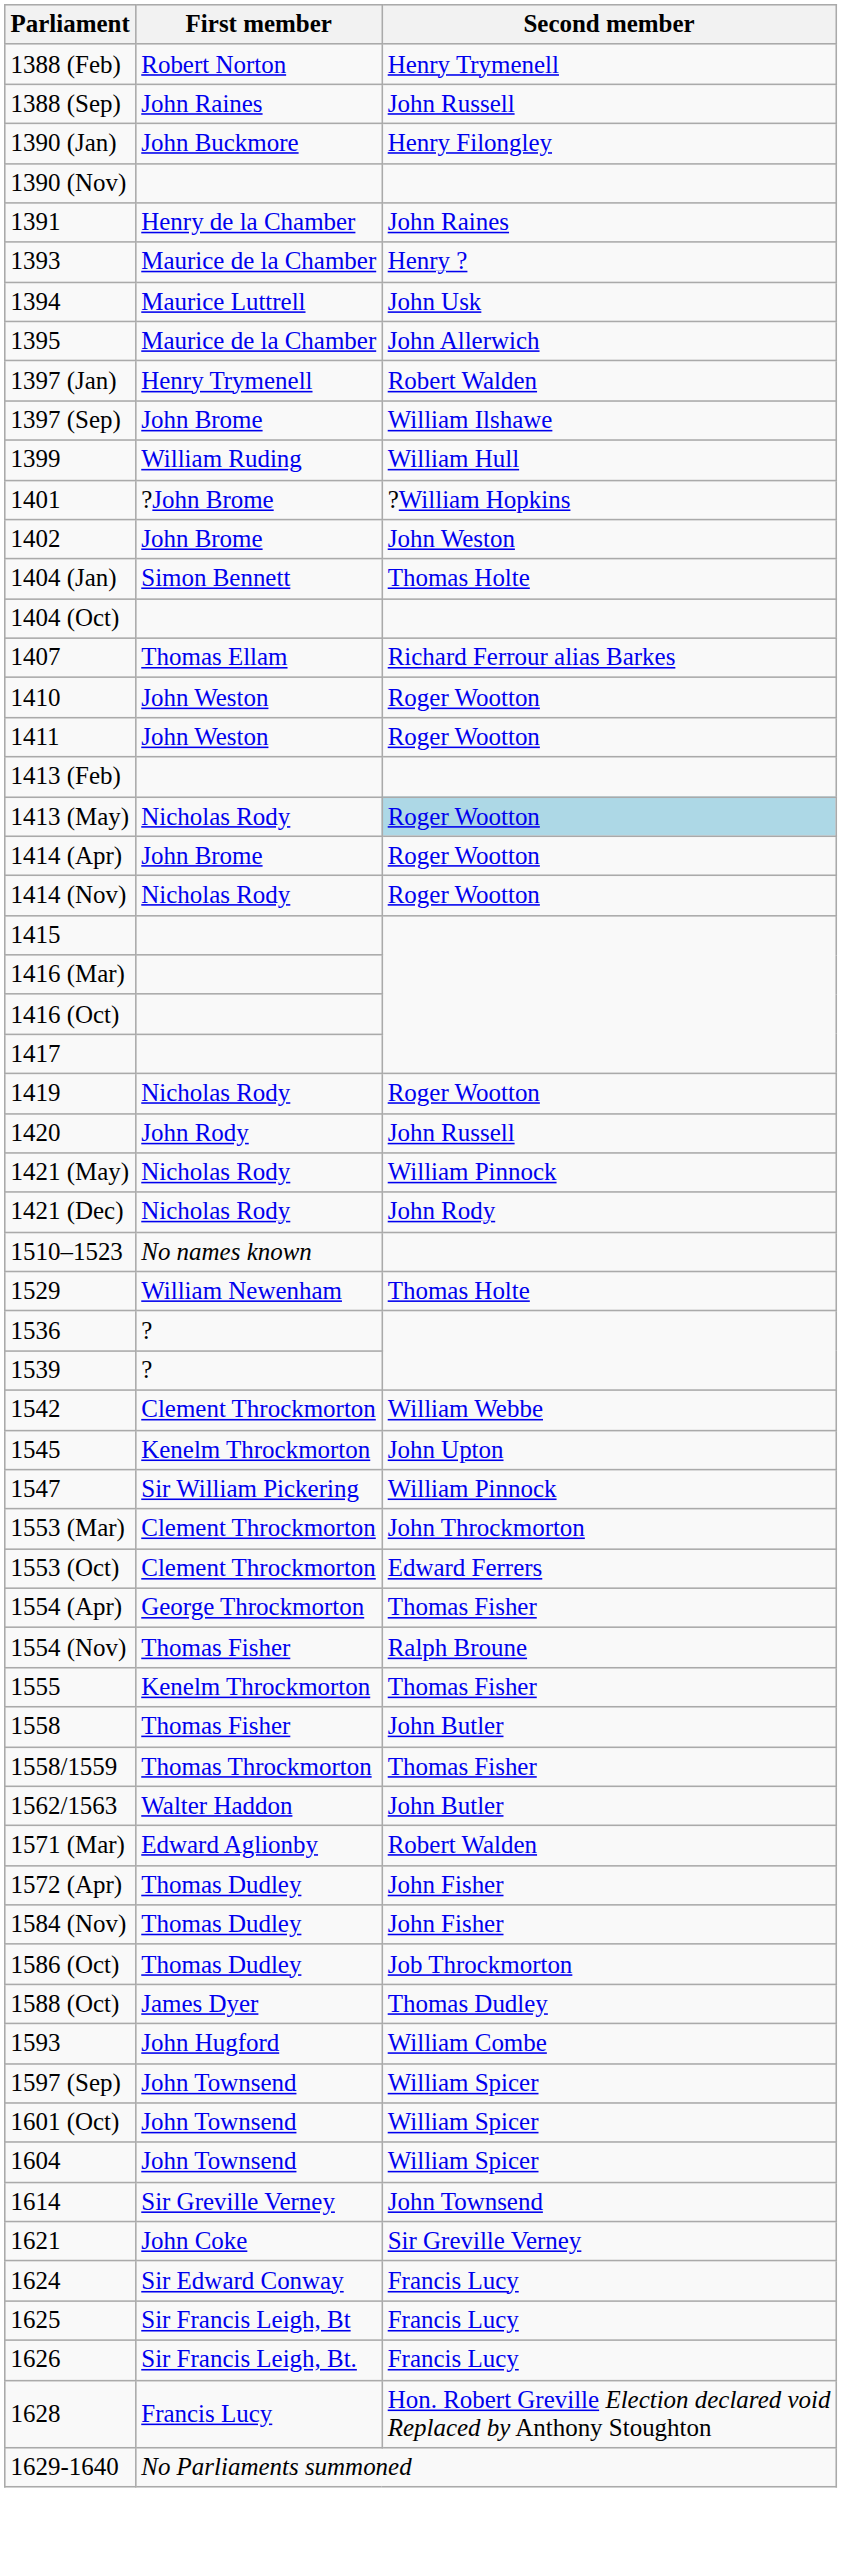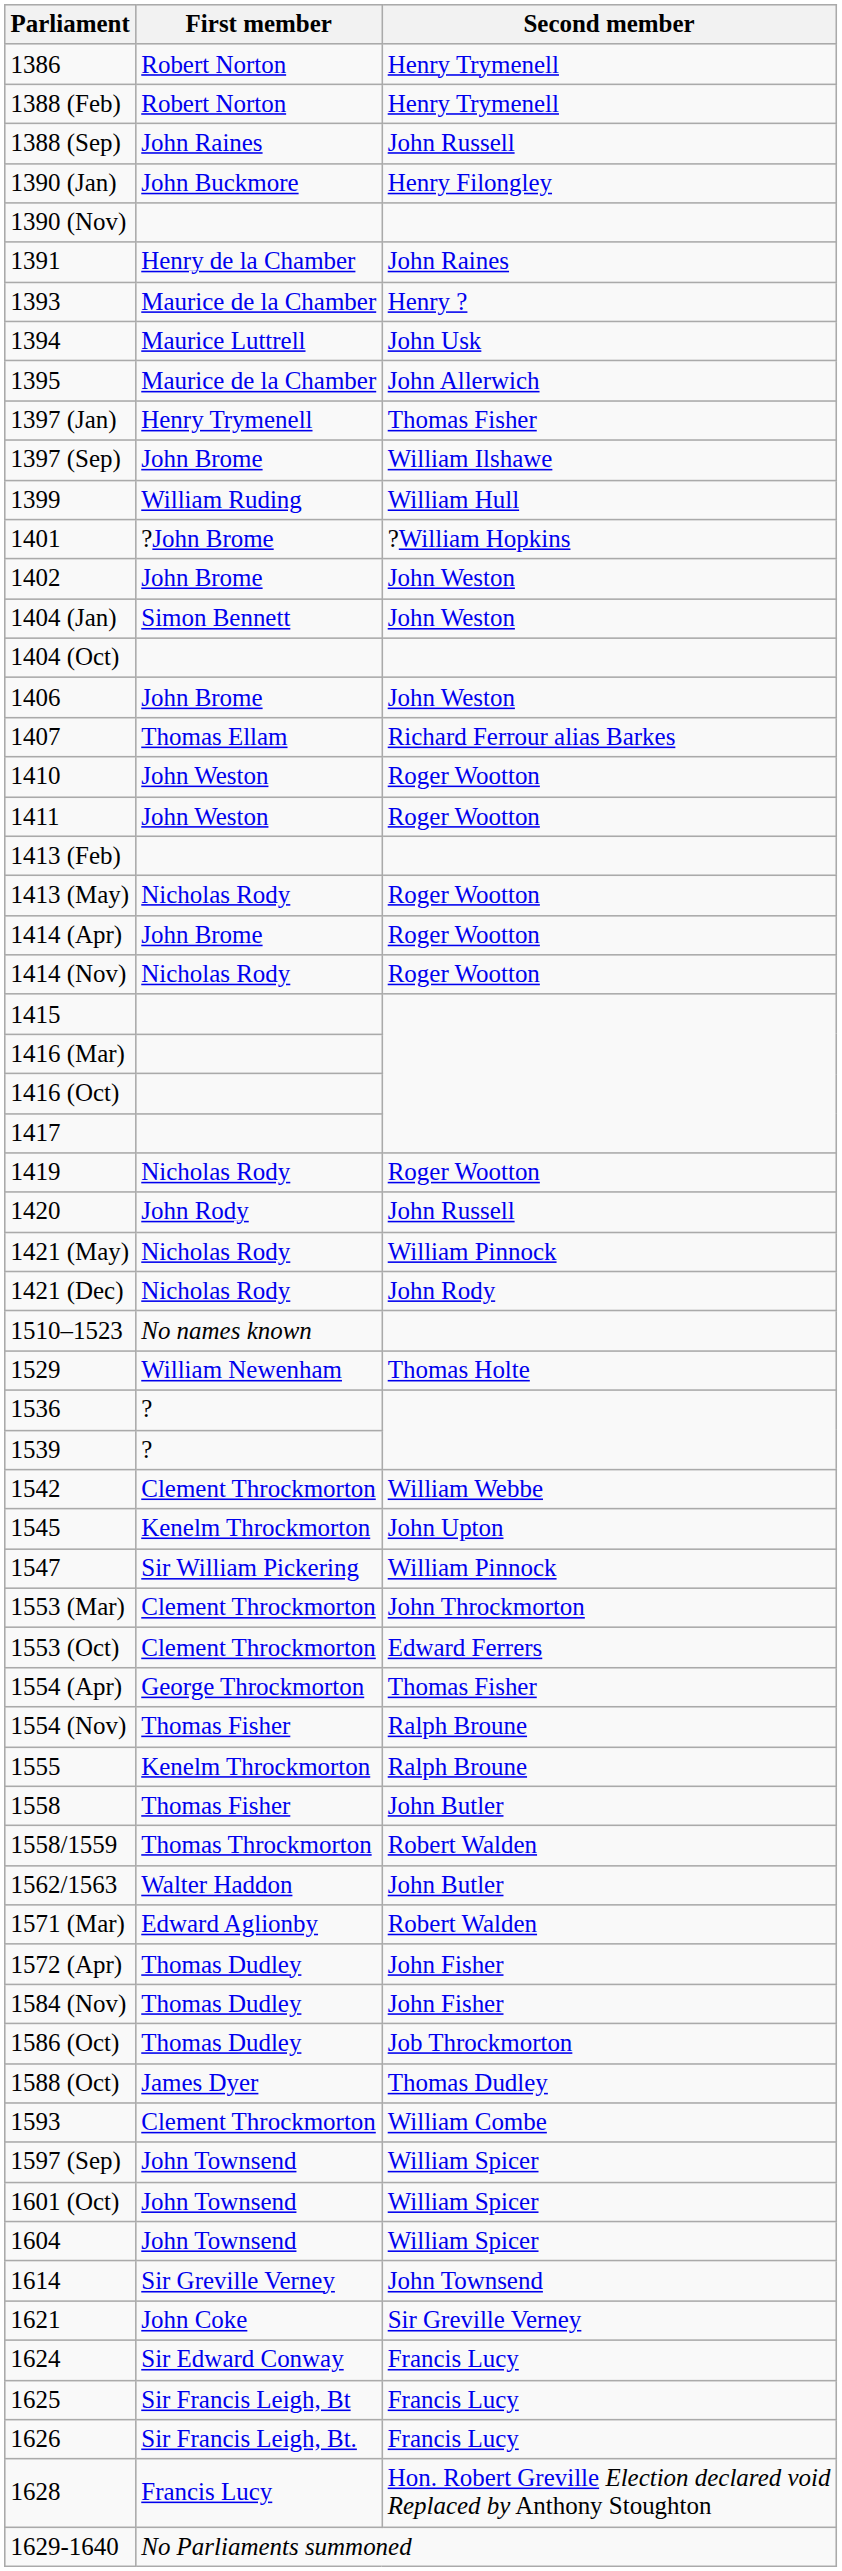 <table class="wikitable">
 <tr>
 <th>Parliament</th>
 <th>First member</th>
 <th>Second member</th>
+</tr>
+<tr>
+<td>1386</td>
+<td><a href='#'>Robert Norton</a></td>
+<td><a href='#'>Henry Trymenell</a></td>
 </tr>
 <tr>
 <td>1388 (Feb)</td>
 <td><a href='#'>Robert Norton</a></td>
 <td><a href='#'>Henry Trymenell</a></td>
 </tr>
 <tr>
 <td>1388 (Sep)</td>
 <td><a href='#'>John Raines</a></td>
 <td><a href='#'>John Russell</a></td>
 </tr>
 <tr>
 <td>1390 (Jan)</td>
 <td><a href='#'>John Buckmore</a></td>
 <td><a href='#'>Henry Filongley</a>  </td>
 </tr>
 <tr>
 <td>1390 (Nov)</td>
 <td></td>
 </tr>
 <tr>
 <td>1391</td>
 <td><a href='#'>Henry de la Chamber</a></td>
 <td><a href='#'>John Raines</a>  </td>
 </tr>
 <tr>
 <td>1393</td>
 <td><a href='#'>Maurice de la Chamber</a></td>
 <td><a href='#'>Henry ?</a></td>
 </tr>
 <tr>
 <td>1394</td>
 <td><a href='#'>Maurice Luttrell</a></td>
 <td><a href='#'>John Usk</a></td>
 </tr>
 <tr>
 <td>1395</td>
 <td><a href='#'>Maurice de la Chamber</a></td>
 <td><a href='#'>John Allerwich</a></td>
 </tr>
 <tr>
 <td>1397 (Jan)</td>
 <td><a href='#'>Henry Trymenell</a></td>
-<td><a href='#'>Robert Walden</a></td>
+<td><a href='#'>Thomas Fisher</a></td>
 </tr>
 <tr>
 <td>1397 (Sep)</td>
 <td><a href='#'>John Brome</a></td>
 <td><a href='#'>William Ilshawe</a></td>
 </tr>
 <tr>
 <td>1399</td>
 <td><a href='#'>William Ruding</a></td>
 <td><a href='#'>William Hull</a></td>
 </tr>
 <tr>
 <td>1401</td>
 <td>?<a href='#'>John Brome</a></td>
 <td>?<a href='#'>William Hopkins</a></td>
 </tr>
 <tr>
 <td>1402</td>
 <td><a href='#'>John Brome</a></td>
 <td><a href='#'>John Weston</a></td>
 </tr>
 <tr>
 <td>1404 (Jan)</td>
 <td><a href='#'>Simon Bennett</a></td>
-<td><a href='#'>Thomas Holte</a></td>
+<td><a href='#'>John Weston</a></td>
 </tr>
 <tr>
 <td>1404 (Oct)</td>
 <td></td>
+</tr>
+<tr>
+<td>1406</td>
+<td><a href='#'>John Brome</a></td>
+<td><a href='#'>John Weston</a></td>
 </tr>
 <tr>
 <td>1407</td>
 <td><a href='#'>Thomas Ellam</a></td>
 <td><a href='#'>Richard Ferrour alias Barkes</a></td>
 </tr>
 <tr>
 <td>1410</td>
 <td><a href='#'>John Weston</a></td>
 <td><a href='#'>Roger Wootton</a></td>
 </tr>
 <tr>
 <td>1411</td>
 <td><a href='#'>John Weston</a></td>
 <td><a href='#'>Roger Wootton</a></td>
 </tr>
 <tr>
 <td>1413 (Feb)</td>
 <td></td>
 </tr>
 <tr>
 <td>1413 (May)</td>
 <td><a href='#'>Nicholas Rody</a></td>
-<td style="background: lightblue;"><a href='#'>Roger Wootton</a></td>
+<td><a href='#'>Roger Wootton</a></td>
 </tr>
 <tr>
 <td>1414 (Apr)</td>
 <td><a href='#'>John Brome</a></td>
 <td><a href='#'>Roger Wootton</a></td>
 </tr>
 <tr>
 <td>1414 (Nov)</td>
 <td><a href='#'>Nicholas Rody</a></td>
 <td><a href='#'>Roger Wootton</a></td>
 </tr>
 <tr>
 <td>1415</td>
 <td></td>
 </tr>
 <tr>
 <td>1416 (Mar)</td>
 <td></td>
 </tr>
 <tr>
 <td>1416 (Oct)</td>
 <td></td>
 </tr>
 <tr>
 <td>1417</td>
 <td></td>
 </tr>
 <tr>
 <td>1419</td>
 <td><a href='#'>Nicholas Rody</a></td>
 <td><a href='#'>Roger Wootton</a></td>
 </tr>
 <tr>
 <td>1420</td>
 <td><a href='#'>John Rody</a></td>
 <td><a href='#'>John Russell</a>  </td>
 </tr>
 <tr>
 <td>1421 (May)</td>
 <td><a href='#'>Nicholas Rody</a></td>
 <td><a href='#'>William Pinnock</a></td>
 </tr>
 <tr>
 <td>1421 (Dec)</td>
 <td><a href='#'>Nicholas Rody</a></td>
 <td><a href='#'>John Rody</a></td>
 </tr>
 <tr>
 <td>1510–1523</td>
 <td><em>No names known</em> </td>
 </tr>
 <tr>
 <td>1529</td>
 <td><a href='#'>William Newenham</a></td>
 <td><a href='#'>Thomas Holte</a></td>
 </tr>
 <tr>
 <td>1536</td>
 <td>?</td>
 </tr>
 <tr>
 <td>1539</td>
 <td>?</td>
 </tr>
 <tr>
 <td>1542</td>
 <td><a href='#'>Clement Throckmorton</a></td>
 <td><a href='#'>William Webbe</a></td>
 </tr>
 <tr>
 <td>1545</td>
 <td><a href='#'>Kenelm Throckmorton</a></td>
 <td><a href='#'>John Upton</a></td>
 </tr>
 <tr>
 <td>1547</td>
 <td><a href='#'>Sir William Pickering</a></td>
 <td><a href='#'>William Pinnock</a></td>
 </tr>
 <tr>
 <td>1553 (Mar)</td>
 <td><a href='#'>Clement Throckmorton</a></td>
 <td><a href='#'>John Throckmorton</a></td>
 </tr>
 <tr>
 <td>1553 (Oct)</td>
 <td><a href='#'>Clement Throckmorton</a></td>
 <td><a href='#'>Edward Ferrers</a></td>
 </tr>
 <tr>
 <td>1554 (Apr)</td>
 <td><a href='#'>George Throckmorton</a></td>
 <td><a href='#'>Thomas Fisher</a></td>
 </tr>
 <tr>
 <td>1554 (Nov)</td>
 <td><a href='#'>Thomas Fisher</a></td>
 <td><a href='#'>Ralph Broune</a></td>
 </tr>
 <tr>
 <td>1555</td>
 <td><a href='#'>Kenelm Throckmorton</a></td>
-<td><a href='#'>Thomas Fisher</a></td>
+<td><a href='#'>Ralph Broune</a></td>
 </tr>
 <tr>
 <td>1558</td>
 <td><a href='#'>Thomas Fisher</a></td>
 <td><a href='#'>John Butler</a></td>
 </tr>
 <tr>
 <td>1558/1559</td>
 <td><a href='#'>Thomas Throckmorton</a></td>
-<td><a href='#'>Thomas Fisher</a></td>
+<td><a href='#'>Robert Walden</a></td>
 </tr>
 <tr>
 <td>1562/1563</td>
 <td><a href='#'>Walter Haddon</a></td>
 <td><a href='#'>John Butler</a></td>
 </tr>
 <tr>
 <td>1571 (Mar)</td>
 <td><a href='#'>Edward Aglionby</a></td>
 <td><a href='#'>Robert Walden</a></td>
 </tr>
 <tr>
 <td>1572 (Apr)</td>
 <td><a href='#'>Thomas Dudley</a></td>
 <td><a href='#'>John Fisher</a></td>
 </tr>
 <tr>
 <td>1584 (Nov)</td>
 <td><a href='#'>Thomas Dudley</a></td>
 <td><a href='#'>John Fisher</a></td>
 </tr>
 <tr>
 <td>1586 (Oct)</td>
 <td><a href='#'>Thomas Dudley</a></td>
 <td><a href='#'>Job Throckmorton</a></td>
 </tr>
 <tr>
 <td>1588 (Oct)</td>
 <td><a href='#'>James Dyer</a></td>
 <td><a href='#'>Thomas Dudley</a></td>
 </tr>
 <tr>
 <td>1593</td>
-<td><a href='#'>John Hugford</a></td>
+<td><a href='#'>Clement Throckmorton</a></td>
 <td><a href='#'>William Combe</a></td>
 </tr>
 <tr>
 <td>1597 (Sep)</td>
 <td><a href='#'>John Townsend</a></td>
 <td><a href='#'>William Spicer</a>  </td>
 </tr>
 <tr>
 <td>1601 (Oct)</td>
 <td><a href='#'>John Townsend</a></td>
 <td><a href='#'>William Spicer</a>  </td>
 </tr>
 <tr>
 <td>1604</td>
 <td><a href='#'>John Townsend</a></td>
 <td><a href='#'>William Spicer</a></td>
 </tr>
 <tr>
 <td>1614</td>
 <td><a href='#'>Sir Greville Verney</a></td>
 <td><a href='#'>John Townsend</a></td>
 </tr>
 <tr>
 <td>1621</td>
 <td><a href='#'>John Coke</a></td>
 <td><a href='#'>Sir Greville Verney</a></td>
 </tr>
 <tr>
 <td>1624</td>
 <td><a href='#'>Sir Edward Conway</a></td>
 <td><a href='#'>Francis Lucy</a></td>
 </tr>
 <tr>
 <td>1625</td>
 <td><a href='#'>Sir Francis Leigh, Bt</a></td>
 <td><a href='#'>Francis Lucy</a></td>
 </tr>
 <tr>
 <td>1626</td>
 <td><a href='#'>Sir Francis Leigh, Bt.</a></td>
 <td><a href='#'>Francis Lucy</a></td>
 </tr>
 <tr>
 <td>1628</td>
 <td><a href='#'>Francis Lucy</a></td>
 <td><a href='#'>Hon. Robert Greville</a> <em>Election declared void <br> Replaced by</em> Anthony Stoughton</td>
 </tr>
 <tr>
 <td>1629-1640</td>
 <td colspan = "2"><em>No Parliaments summoned</em></td>
 </tr>
 </table>
